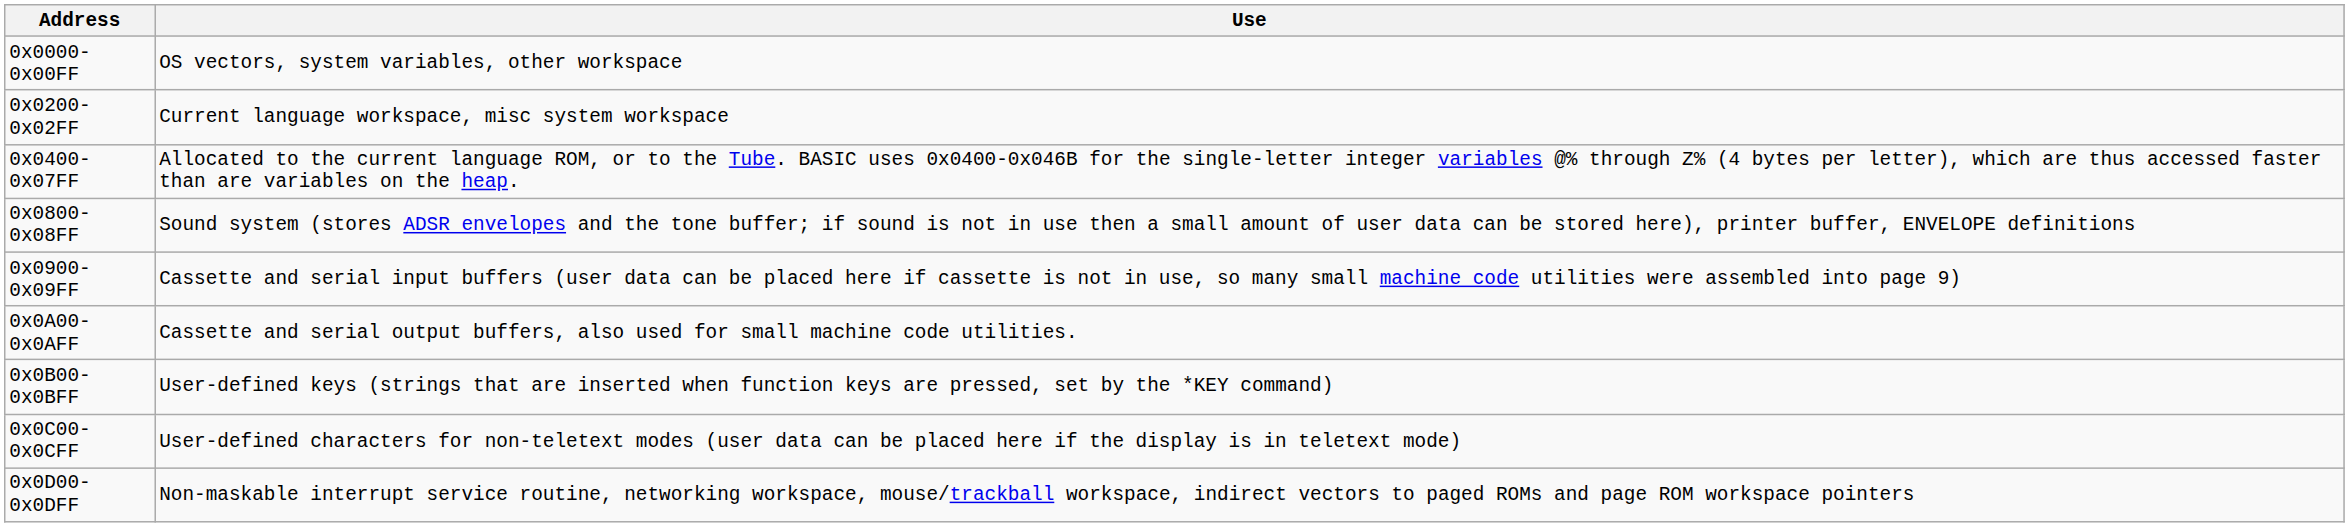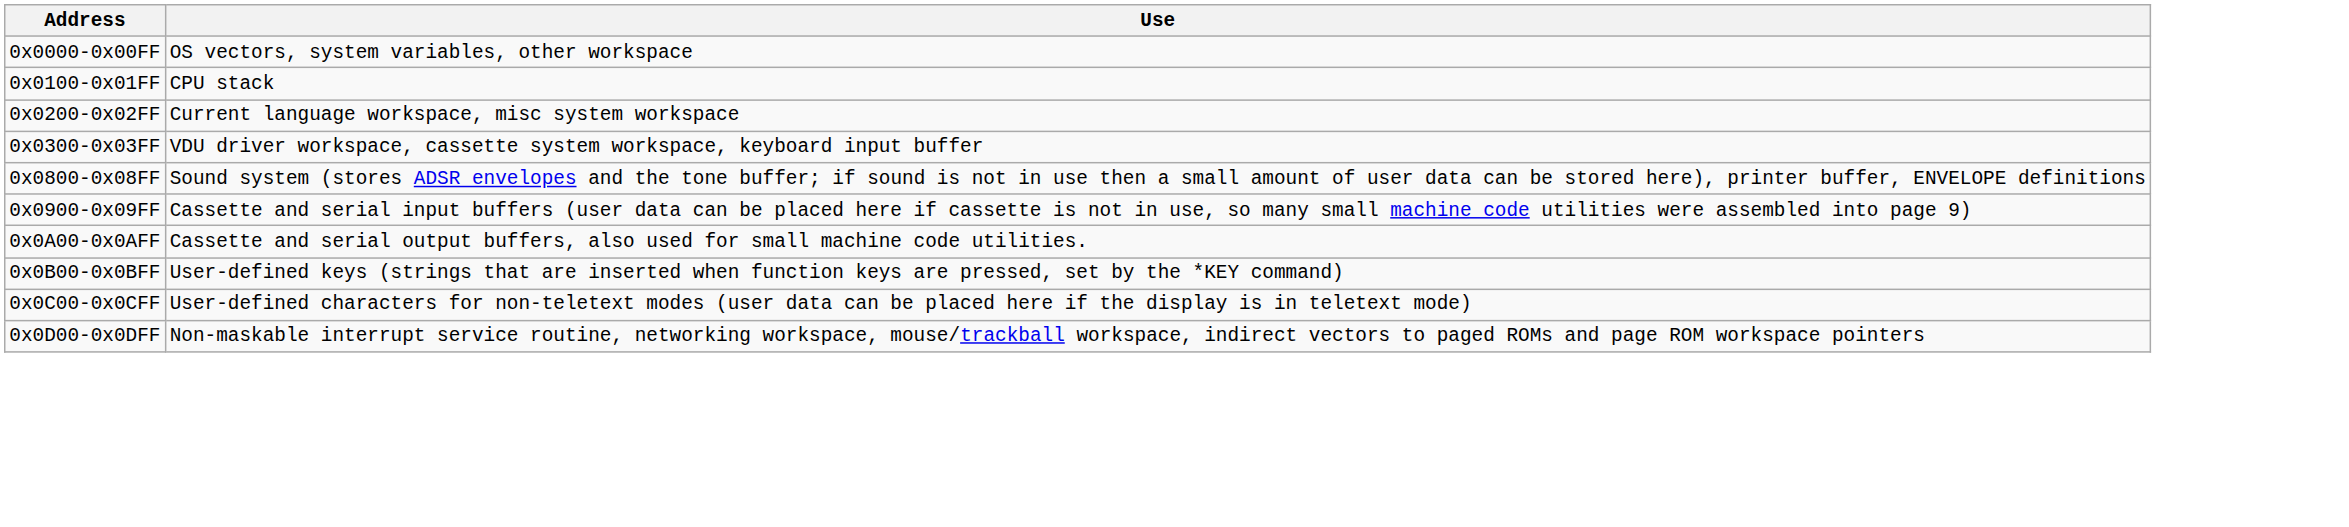 <table class="wikitable sortable">
 <tr>
 <th>Address</th>
 <th>Use</th>
 </tr>
 <tr>
 <td>0x0000-0x00FF</td>
 <td>OS vectors, system variables, other workspace</td>
 </tr>
 <tr>
+<td>0x0100-0x01FF</td>
+<td>CPU stack</td>
+</tr>
+<tr>
 <td>0x0200-0x02FF</td>
 <td>Current language workspace, misc system workspace</td>
 </tr>
 <tr>
-<td>0x0400-0x07FF</td>
-<td>Allocated to the current language ROM, or to the <a href='#'>Tube</a>. BASIC uses 0x0400-0x046B for the single-letter integer <a href='#'>variables</a> @% through Z% (4 bytes per letter), which are thus accessed faster than are variables on the <a href='#'>heap</a>.</td>
+<td>0x0300-0x03FF</td>
+<td>VDU driver workspace, cassette system workspace, keyboard input buffer</td>
 </tr>
 <tr>
 <td>0x0800-0x08FF</td>
 <td>Sound system (stores <a href='#'>ADSR envelopes</a> and the tone buffer; if sound is not in use then a small amount of user data can be stored here), printer buffer, ENVELOPE definitions</td>
 </tr>
 <tr>
 <td>0x0900-0x09FF</td>
 <td>Cassette and serial input buffers (user data can be placed here if cassette is not in use, so many small <a href='#'>machine code</a> utilities were assembled into page 9)</td>
 </tr>
 <tr>
 <td>0x0A00-0x0AFF</td>
 <td>Cassette and serial output buffers, also used for small machine code utilities.</td>
 </tr>
 <tr>
 <td>0x0B00-0x0BFF</td>
 <td>User-defined keys (strings that are inserted when function keys are pressed, set by the <code>*KEY</code> command)</td>
 </tr>
 <tr>
 <td>0x0C00-0x0CFF</td>
 <td>User-defined characters for non-teletext modes (user data can be placed here if the display is in teletext mode)</td>
 </tr>
 <tr>
 <td>0x0D00-0x0DFF</td>
 <td>Non-maskable interrupt service routine, networking workspace, mouse/<a href='#'>trackball</a> workspace, indirect vectors to paged ROMs and page ROM workspace pointers</td>
 </tr>
 </table>
